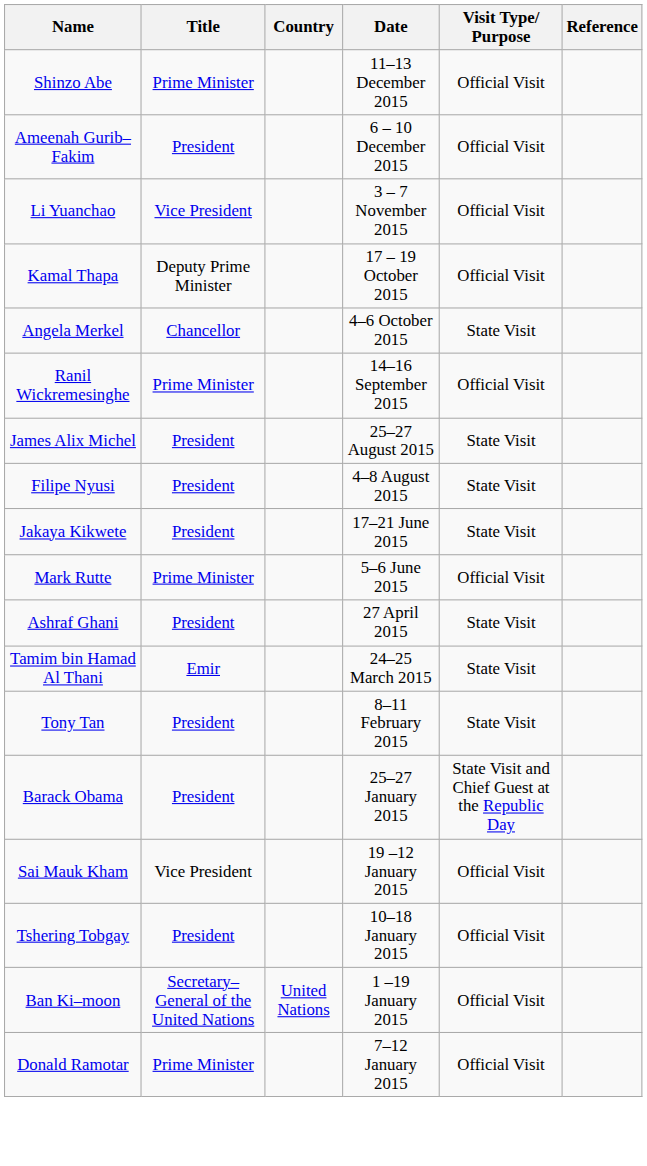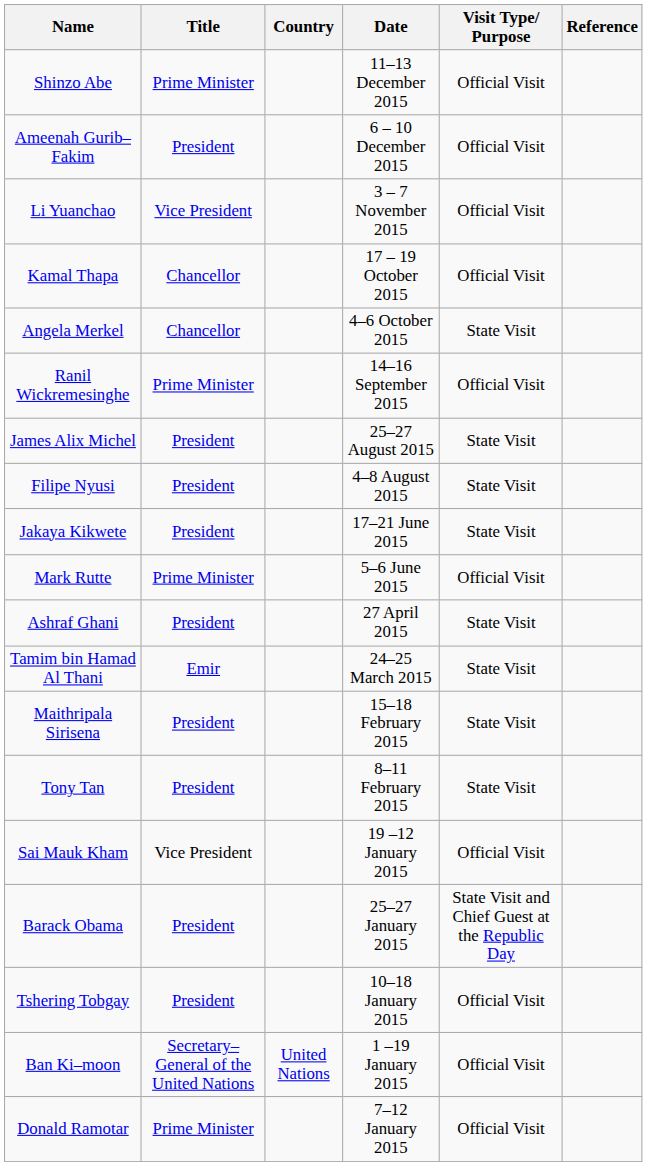 <table class="wikitable" style="border-collapse:collapse; text-align:center">
 <tr>
 <th>Name</th>
 <th>Title</th>
 <th>Country</th>
 <th>Date</th>
 <th>Visit Type/ Purpose</th>
 <th>Reference</th>
 </tr>
 <tr>
 <td><a href='#'>Shinzo Abe</a></td>
 <td><a href='#'>Prime Minister</a></td>
 <td></td>
 <td>11–13 December 2015</td>
 <td>Official Visit</td>
 <td></td>
 </tr>
 <tr>
 <td><a href='#'>Ameenah Gurib–Fakim</a></td>
 <td><a href='#'>President</a></td>
 <td></td>
 <td>6 – 10 December 2015</td>
 <td>Official Visit</td>
 <td></td>
 </tr>
 <tr>
 <td><a href='#'>Li Yuanchao</a></td>
 <td><a href='#'>Vice President</a></td>
 <td></td>
 <td>3 – 7 November 2015</td>
 <td>Official Visit</td>
 <td></td>
 </tr>
 <tr>
 <td><a href='#'>Kamal Thapa</a></td>
-<td>Deputy Prime Minister</td>
+<td><a href='#'>Chancellor</a></td>
 <td></td>
 <td>17 – 19 October 2015</td>
 <td>Official Visit</td>
 <td></td>
 </tr>
 <tr>
 <td><a href='#'>Angela Merkel</a></td>
 <td><a href='#'>Chancellor</a></td>
 <td></td>
 <td>4–6 October 2015</td>
 <td>State Visit</td>
 <td></td>
 </tr>
 <tr>
 <td><a href='#'>Ranil Wickremesinghe</a></td>
 <td><a href='#'>Prime Minister</a></td>
 <td></td>
 <td>14–16 September 2015</td>
 <td>Official Visit</td>
 <td></td>
 </tr>
 <tr>
 <td><a href='#'>James Alix Michel</a></td>
 <td><a href='#'>President</a></td>
 <td></td>
 <td>25–27 August 2015</td>
 <td>State Visit</td>
 <td></td>
 </tr>
 <tr>
 <td><a href='#'>Filipe Nyusi</a></td>
 <td><a href='#'>President</a></td>
 <td></td>
 <td>4–8 August 2015</td>
 <td>State Visit</td>
 <td></td>
 </tr>
 <tr>
 <td><a href='#'>Jakaya Kikwete</a></td>
 <td><a href='#'>President</a></td>
 <td></td>
 <td>17–21 June 2015</td>
 <td>State Visit</td>
 <td></td>
 </tr>
 <tr>
 <td><a href='#'>Mark Rutte</a></td>
 <td><a href='#'>Prime Minister</a></td>
 <td></td>
 <td>5–6 June 2015</td>
 <td>Official Visit</td>
 <td></td>
 </tr>
 <tr>
 <td><a href='#'>Ashraf Ghani</a></td>
 <td><a href='#'>President</a></td>
 <td></td>
 <td>27 April 2015</td>
 <td>State Visit</td>
 <td></td>
 </tr>
 <tr>
 <td><a href='#'>Tamim bin Hamad Al Thani</a></td>
 <td><a href='#'>Emir</a></td>
 <td></td>
 <td>24–25 March 2015</td>
 <td>State Visit</td>
 <td></td>
 </tr>
 <tr>
+<td><a href='#'>Maithripala Sirisena</a></td>
+<td><a href='#'>President</a></td>
+<td></td>
+<td>15–18 February 2015</td>
+<td>State Visit</td>
+<td></td>
+</tr>
+<tr>
 <td><a href='#'>Tony Tan</a></td>
 <td><a href='#'>President</a></td>
 <td></td>
 <td>8–11 February 2015</td>
 <td>State Visit</td>
 <td></td>
 </tr>
 <tr>
+<td><a href='#'>Sai Mauk Kham</a></td>
+<td>Vice President</td>
+<td></td>
+<td>19 –12 January 2015</td>
+<td>Official Visit</td>
+<td></td>
+</tr>
+<tr>
 <td><a href='#'>Barack Obama</a></td>
 <td><a href='#'>President</a></td>
 <td></td>
 <td>25–27 January 2015</td>
 <td>State Visit and Chief Guest at the <a href='#'>Republic Day</a></td>
-<td></td>
-</tr>
-<tr>
-<td><a href='#'>Sai Mauk Kham</a></td>
-<td>Vice President</td>
-<td></td>
-<td>19 –12 January 2015</td>
-<td>Official Visit</td>
 <td></td>
 </tr>
 <tr>
 <td><a href='#'>Tshering Tobgay</a></td>
 <td><a href='#'>President</a></td>
 <td></td>
 <td>10–18 January 2015</td>
 <td>Official Visit</td>
 <td></td>
 </tr>
 <tr>
 <td><a href='#'>Ban Ki–moon</a></td>
 <td><a href='#'>Secretary–General of the United Nations</a></td>
 <td><a href='#'>United Nations</a></td>
 <td>1 –19 January 2015</td>
 <td>Official Visit</td>
 <td></td>
 </tr>
 <tr>
 <td><a href='#'>Donald Ramotar</a></td>
 <td><a href='#'>Prime Minister</a></td>
 <td></td>
 <td>7–12 January 2015</td>
 <td>Official Visit</td>
 <td></td>
 </tr>
 </table>
